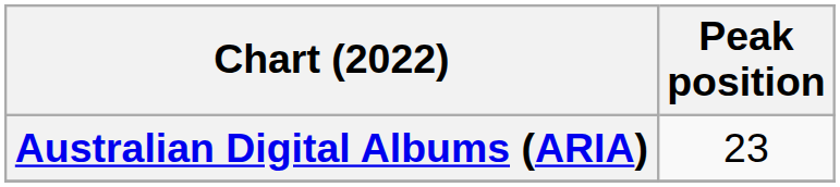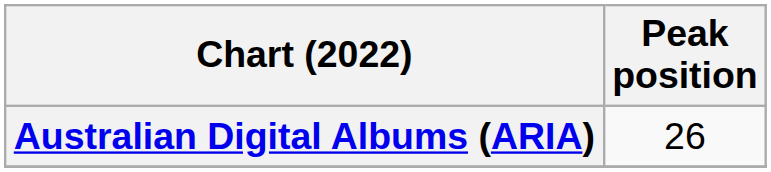 <table class="wikitable sortable plainrowheaders" style="text-align:center">
 <tr>
 <th scope="col">Chart (2022)</th>
 <th scope="col">Peak<br>position</th>
 </tr>
 <tr>
 <th scope="row"><a href='#'>Australian Digital Albums</a> (<a href='#'>ARIA</a>)</th>
-<td>23</td>
+<td>26</td>
 </tr>
 <tr>
 </tr>
 <tr>
 </tr>
 <tr>
 </tr>
 <tr>
 </tr>
 <tr>
 </tr>
 <tr>
 </tr>
 <tr>
 </tr>
 </table>
